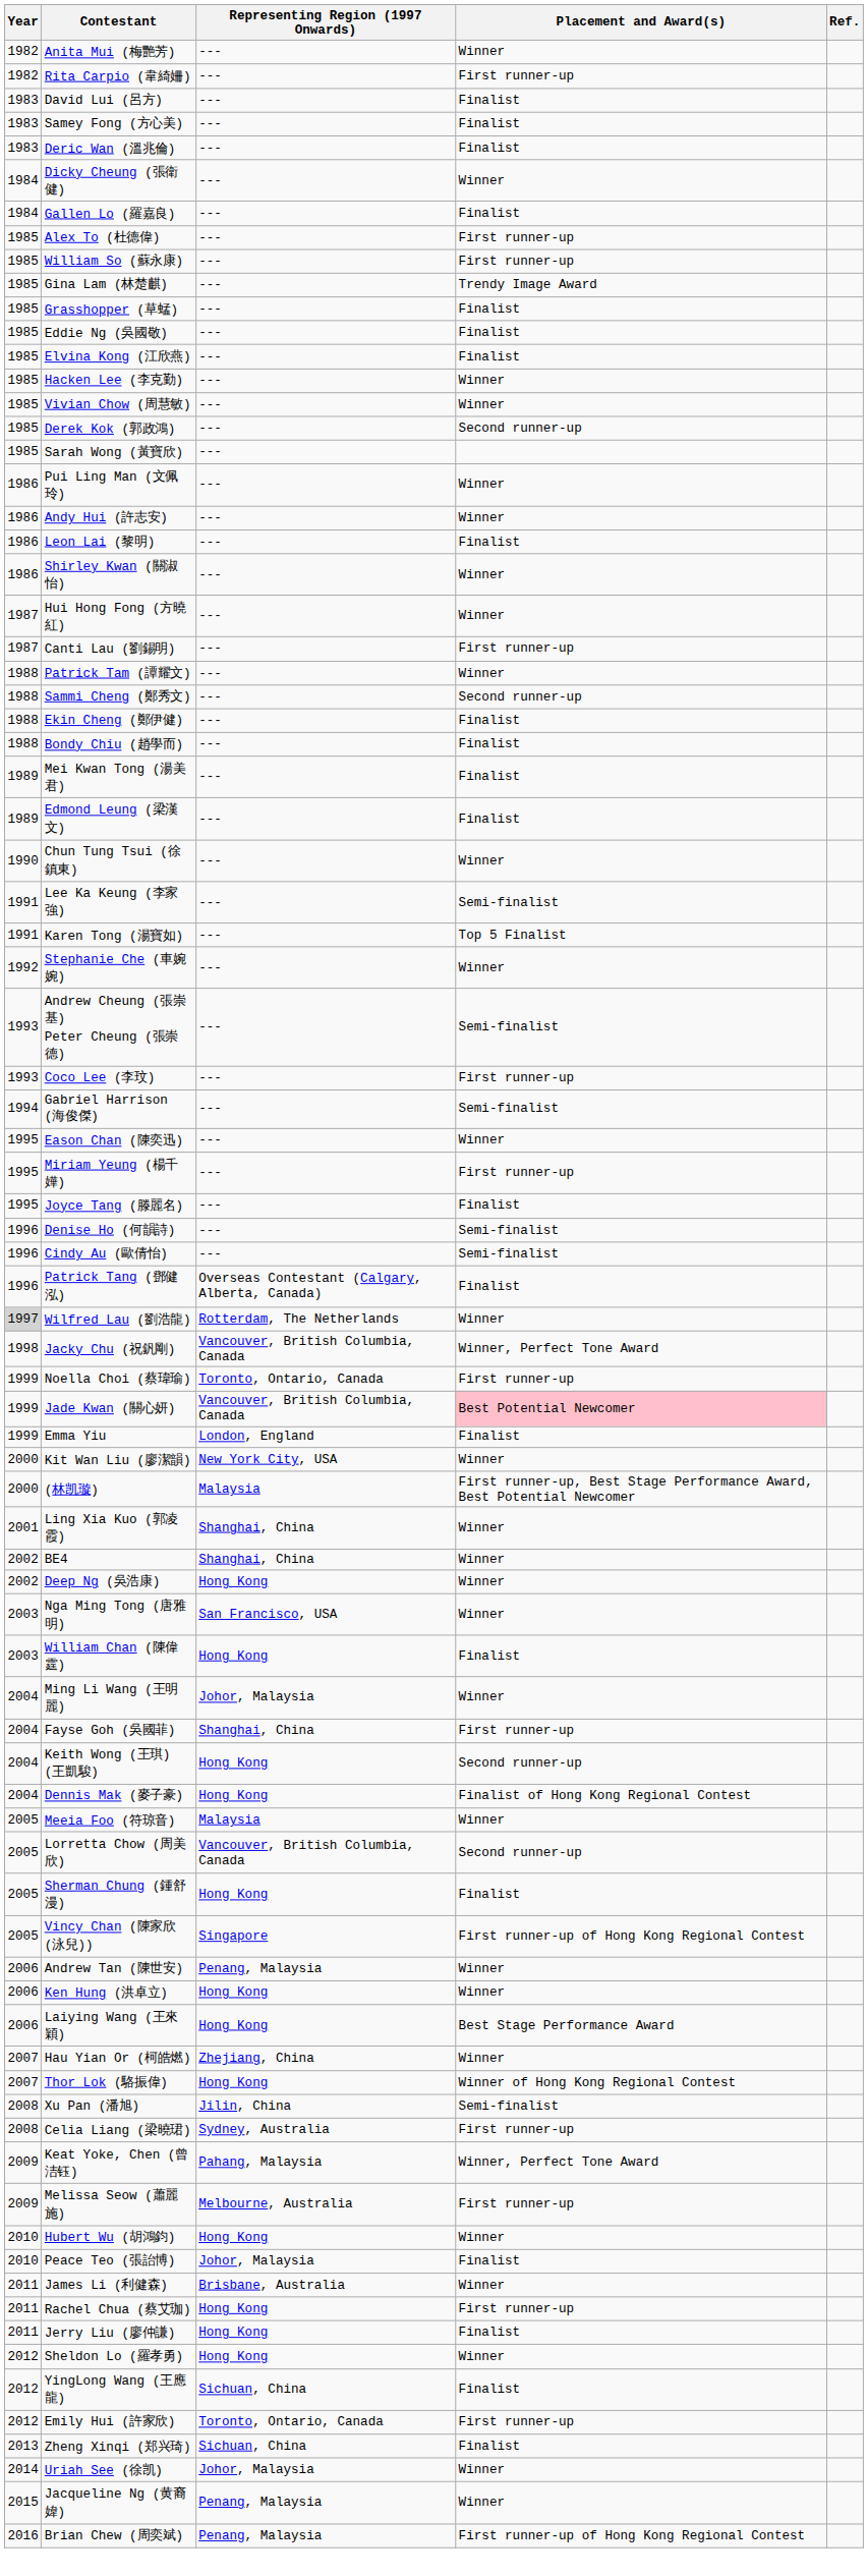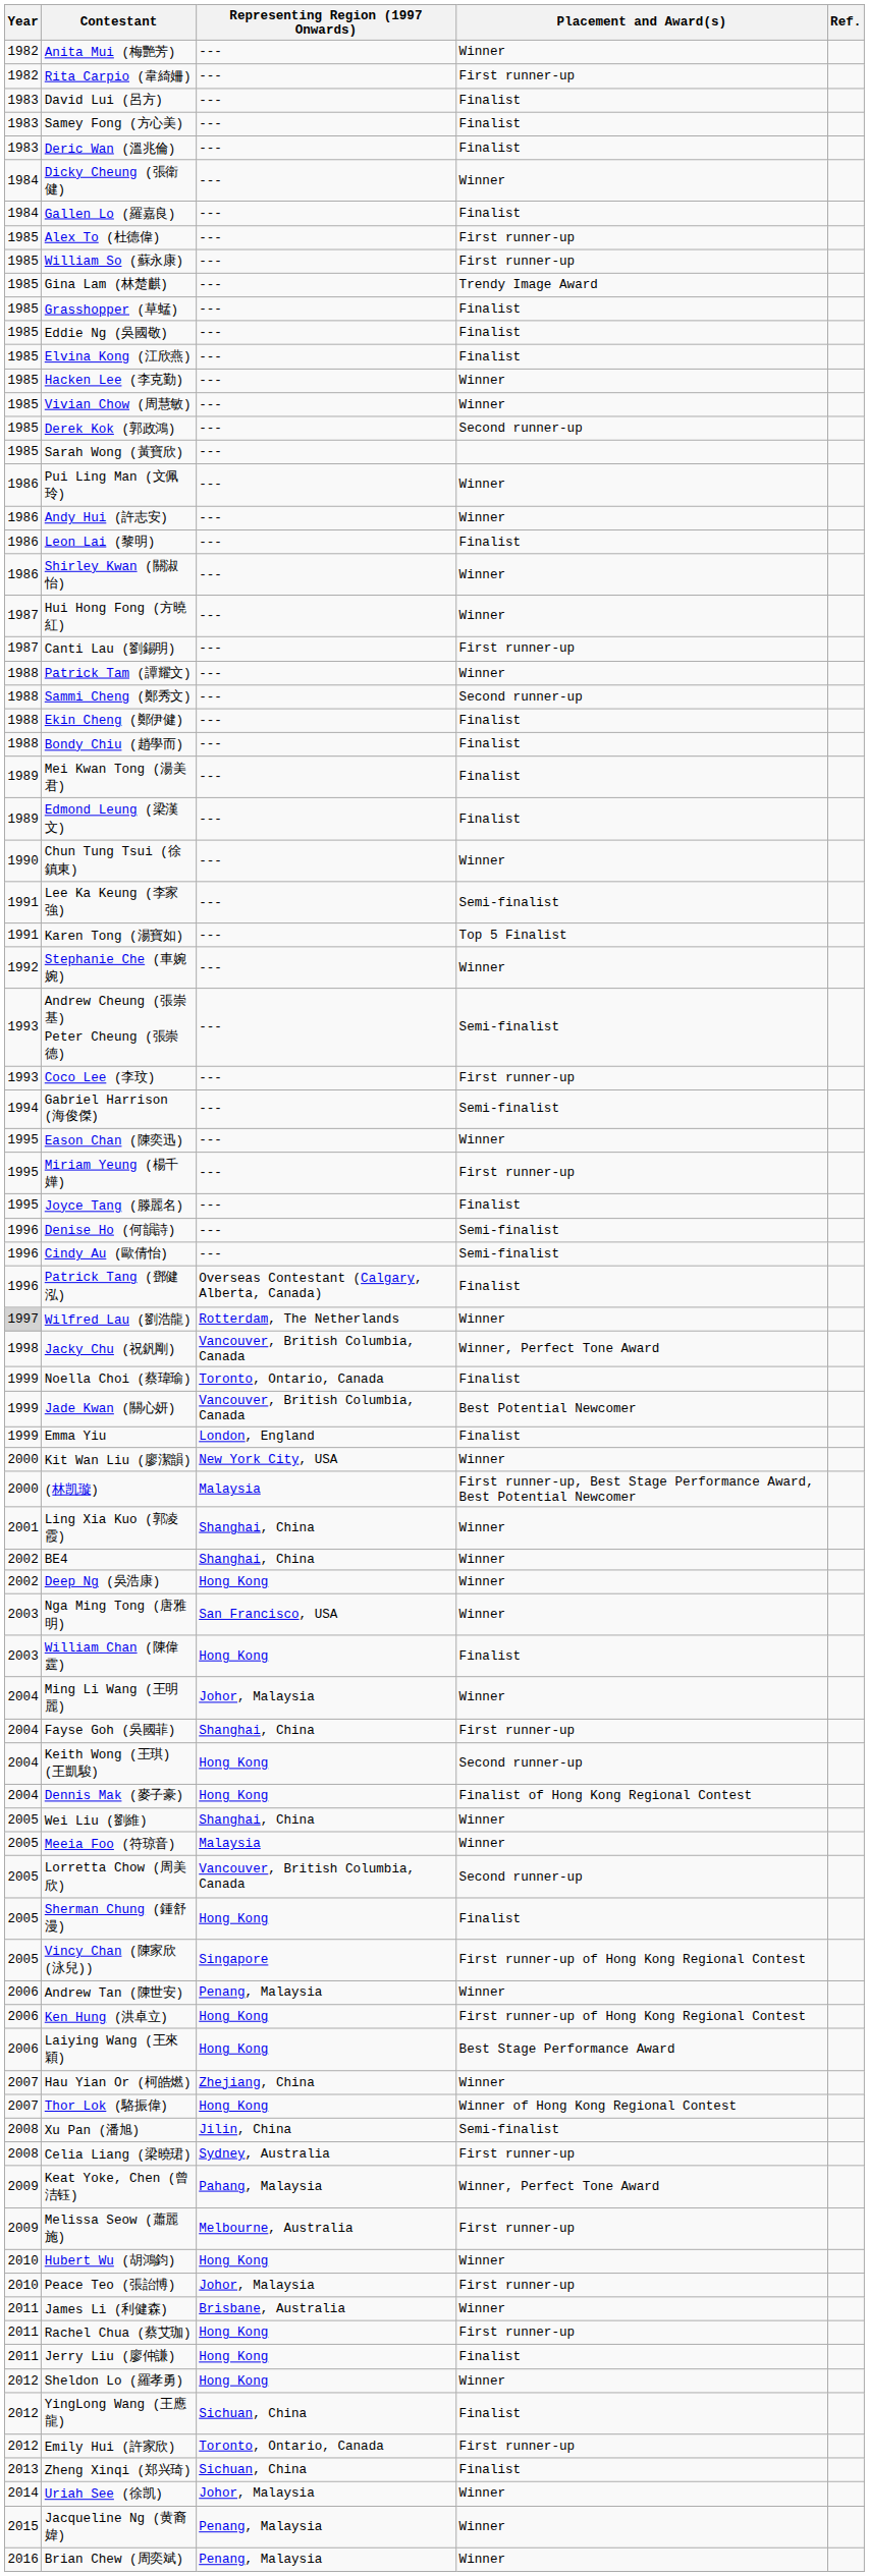 <table class="wikitable">
 <tr>
 <th><strong>Year</strong></th>
 <th><strong>Contestant</strong></th>
 <th><strong>Representing Region (1997 Onwards)</strong></th>
 <th><strong>Placement and Award(s)</strong></th>
 <th>Ref.</th>
 </tr>
 <tr>
 <td>1982</td>
 <td><a href='#'>Anita Mui</a> (梅艷芳)</td>
 <td>---</td>
 <td>Winner</td>
 <td></td>
 </tr>
 <tr>
 <td>1982</td>
 <td><a href='#'>Rita Carpio</a> (韋綺姍)</td>
 <td>---</td>
 <td>First runner-up</td>
 <td></td>
 </tr>
 <tr>
 <td>1983</td>
 <td>David Lui (呂方)</td>
 <td>---</td>
 <td>Finalist</td>
 <td></td>
 </tr>
 <tr>
 <td>1983</td>
 <td>Samey Fong (方心美)</td>
 <td>---</td>
 <td>Finalist</td>
 <td></td>
 </tr>
 <tr>
 <td>1983</td>
 <td><a href='#'>Deric Wan</a> (溫兆倫)</td>
 <td>---</td>
 <td>Finalist</td>
 <td></td>
 </tr>
 <tr>
 <td>1984</td>
 <td><a href='#'>Dicky Cheung</a> (張衛健)</td>
 <td>---</td>
 <td>Winner</td>
 <td></td>
 </tr>
 <tr>
 <td>1984</td>
 <td><a href='#'>Gallen Lo</a> (羅嘉良)</td>
 <td>---</td>
 <td>Finalist</td>
 <td></td>
 </tr>
 <tr>
 <td>1985</td>
 <td><a href='#'>Alex To</a> (杜德偉)</td>
 <td>---</td>
 <td>First runner-up</td>
 <td></td>
 </tr>
 <tr>
 <td>1985</td>
 <td><a href='#'>William So</a> (蘇永康)</td>
 <td>---</td>
 <td>First runner-up</td>
 <td></td>
 </tr>
 <tr>
 <td>1985</td>
 <td>Gina Lam (林楚麒)</td>
 <td>---</td>
 <td>Trendy Image Award</td>
 <td></td>
 </tr>
 <tr>
 <td>1985</td>
 <td><a href='#'>Grasshopper</a> (草蜢)</td>
 <td>---</td>
 <td>Finalist</td>
 <td></td>
 </tr>
 <tr>
 <td>1985</td>
 <td>Eddie Ng (吳國敬)</td>
 <td>---</td>
 <td>Finalist</td>
 <td></td>
 </tr>
 <tr>
 <td>1985</td>
 <td><a href='#'>Elvina Kong</a> (江欣燕)</td>
 <td>---</td>
 <td>Finalist</td>
 <td></td>
 </tr>
 <tr>
 <td>1985</td>
 <td><a href='#'>Hacken Lee</a> (李克勤)</td>
 <td>---</td>
 <td>Winner</td>
 <td></td>
 </tr>
 <tr>
 <td>1985</td>
 <td><a href='#'>Vivian Chow</a> (周慧敏)</td>
 <td>---</td>
 <td>Winner</td>
 <td></td>
 </tr>
 <tr>
 <td>1985</td>
 <td><a href='#'>Derek Kok</a> (郭政鴻)</td>
 <td>---</td>
 <td>Second runner-up</td>
 <td></td>
 </tr>
 <tr>
 <td>1985</td>
 <td>Sarah Wong (黃寶欣)</td>
 <td>---</td>
 <td></td>
 <td></td>
 </tr>
 <tr>
 <td>1986</td>
 <td>Pui Ling Man (文佩玲)</td>
 <td>---</td>
 <td>Winner</td>
 <td></td>
 </tr>
 <tr>
 <td>1986</td>
 <td><a href='#'>Andy Hui</a> (許志安)</td>
 <td>---</td>
 <td>Winner</td>
 <td></td>
 </tr>
 <tr>
 <td>1986</td>
 <td><a href='#'>Leon Lai</a> (黎明)</td>
 <td>---</td>
 <td>Finalist</td>
 <td></td>
 </tr>
 <tr>
 <td>1986</td>
 <td><a href='#'>Shirley Kwan</a> (關淑怡)</td>
 <td>---</td>
 <td>Winner</td>
 <td></td>
 </tr>
 <tr>
 <td>1987</td>
 <td>Hui Hong Fong (方曉紅)</td>
 <td>---</td>
 <td>Winner</td>
 <td></td>
 </tr>
 <tr>
 <td>1987</td>
 <td>Canti Lau (劉錫明)</td>
 <td>---</td>
 <td>First runner-up</td>
 <td></td>
 </tr>
 <tr>
 <td>1988</td>
 <td><a href='#'>Patrick Tam</a> (譚耀文)</td>
 <td>---</td>
 <td>Winner</td>
 <td></td>
 </tr>
 <tr>
 <td>1988</td>
 <td><a href='#'>Sammi Cheng</a> (鄭秀文)</td>
 <td>---</td>
 <td>Second runner-up</td>
 <td></td>
 </tr>
 <tr>
 <td>1988</td>
 <td><a href='#'>Ekin Cheng</a> (鄭伊健)</td>
 <td>---</td>
 <td>Finalist</td>
 <td></td>
 </tr>
 <tr>
 <td>1988</td>
 <td><a href='#'>Bondy Chiu</a> (趙學而)</td>
 <td>---</td>
 <td>Finalist</td>
 <td></td>
 </tr>
 <tr>
 <td>1989</td>
 <td>Mei Kwan Tong (湯美君)</td>
 <td>---</td>
 <td>Finalist</td>
 <td></td>
 </tr>
 <tr>
 <td>1989</td>
 <td><a href='#'>Edmond Leung</a> (梁漢文)</td>
 <td>---</td>
 <td>Finalist</td>
 <td></td>
 </tr>
 <tr>
 <td>1990</td>
 <td>Chun Tung Tsui (徐鎮東)</td>
 <td>---</td>
 <td>Winner</td>
 <td></td>
 </tr>
 <tr>
 <td>1991</td>
 <td>Lee Ka Keung (李家強)</td>
 <td>---</td>
 <td>Semi-finalist</td>
 <td></td>
 </tr>
 <tr>
 <td>1991</td>
 <td>Karen Tong (湯寶如)</td>
 <td>---</td>
 <td>Top 5 Finalist</td>
 <td></td>
 </tr>
 <tr>
 <td>1992</td>
 <td><a href='#'>Stephanie Che</a> (車婉婉)</td>
 <td>---</td>
 <td>Winner</td>
 <td></td>
 </tr>
 <tr>
 <td>1993</td>
 <td>Andrew Cheung (張崇基)<br>Peter Cheung (張崇德)</td>
 <td>---</td>
 <td>Semi-finalist</td>
 <td></td>
 </tr>
 <tr>
 <td>1993</td>
 <td><a href='#'>Coco Lee</a> (李玟)</td>
 <td>---</td>
 <td>First runner-up</td>
 <td></td>
 </tr>
 <tr>
 <td>1994</td>
 <td>Gabriel Harrison (海俊傑)</td>
 <td>---</td>
 <td>Semi-finalist</td>
 <td></td>
 </tr>
 <tr>
 <td>1995</td>
 <td><a href='#'>Eason Chan</a> (陳奕迅)</td>
 <td>---</td>
 <td>Winner</td>
 <td></td>
 </tr>
 <tr>
 <td>1995</td>
 <td><a href='#'>Miriam Yeung</a> (楊千嬅)</td>
 <td>---</td>
 <td>First runner-up</td>
 <td></td>
 </tr>
 <tr>
 <td>1995</td>
 <td><a href='#'>Joyce Tang</a> (滕麗名)</td>
 <td>---</td>
 <td>Finalist</td>
 <td></td>
 </tr>
 <tr>
 <td>1996</td>
 <td><a href='#'>Denise Ho</a> (何韻詩)</td>
 <td>---</td>
 <td>Semi-finalist</td>
 <td></td>
 </tr>
 <tr>
 <td>1996</td>
 <td><a href='#'>Cindy Au</a> (歐倩怡)</td>
 <td>---</td>
 <td>Semi-finalist</td>
 <td></td>
 </tr>
 <tr>
 <td>1996</td>
 <td><a href='#'>Patrick Tang</a> (鄧健泓)</td>
 <td>Overseas Contestant (<a href='#'>Calgary</a>, Alberta, Canada)</td>
 <td>Finalist</td>
 <td></td>
 </tr>
 <tr>
 <td style="background: lightgrey;">1997</td>
 <td><a href='#'>Wilfred Lau</a> (劉浩龍)</td>
 <td><a href='#'>Rotterdam</a>, The Netherlands</td>
 <td>Winner</td>
 <td></td>
 </tr>
 <tr>
 <td>1998</td>
 <td><a href='#'>Jacky Chu</a> (祝釩剛)</td>
 <td><a href='#'>Vancouver</a>, British Columbia, Canada</td>
 <td>Winner, Perfect Tone Award</td>
 <td></td>
 </tr>
 <tr>
 <td>1999</td>
 <td>Noella Choi (蔡瑋瑜)</td>
 <td><a href='#'>Toronto</a>, Ontario, Canada</td>
-<td>First runner-up</td>
+<td>Finalist</td>
 <td></td>
 </tr>
 <tr>
 <td>1999</td>
 <td><a href='#'>Jade Kwan</a> (關心妍)</td>
 <td><a href='#'>Vancouver</a>, British Columbia, Canada</td>
-<td style="background: pink;">Best Potential Newcomer</td>
+<td>Best Potential Newcomer</td>
 <td></td>
 </tr>
 <tr>
 <td>1999</td>
 <td>Emma Yiu</td>
 <td><a href='#'>London</a>, England</td>
 <td>Finalist</td>
 <td></td>
 </tr>
 <tr>
 <td>2000</td>
 <td>Kit Wan Liu (廖潔韻)</td>
 <td><a href='#'>New York City</a>, USA</td>
 <td>Winner</td>
 <td></td>
 </tr>
 <tr>
 <td>2000</td>
 <td>(<a href='#'>林凯璇</a>)</td>
 <td><a href='#'>Malaysia</a></td>
 <td>First runner-up, Best Stage Performance Award, Best Potential Newcomer</td>
 <td></td>
 </tr>
 <tr>
 <td>2001</td>
 <td>Ling Xia Kuo (郭凌霞)</td>
 <td><a href='#'>Shanghai</a>, China</td>
 <td>Winner</td>
 <td></td>
 </tr>
 <tr>
 <td>2002</td>
 <td>BE4</td>
 <td><a href='#'>Shanghai</a>, China</td>
 <td>Winner</td>
 <td></td>
 </tr>
 <tr>
 <td>2002</td>
 <td><a href='#'>Deep Ng</a> (吳浩康)</td>
 <td><a href='#'>Hong Kong</a></td>
 <td>Winner</td>
 <td></td>
 </tr>
 <tr>
 <td>2003</td>
 <td>Nga Ming Tong (唐雅明)</td>
 <td><a href='#'>San Francisco</a>, USA</td>
 <td>Winner</td>
 <td></td>
 </tr>
 <tr>
 <td>2003</td>
 <td><a href='#'>William Chan</a> (陳偉霆)</td>
 <td><a href='#'>Hong Kong</a></td>
 <td>Finalist</td>
 <td></td>
 </tr>
 <tr>
 <td>2004</td>
 <td>Ming Li Wang (王明麗)</td>
 <td><a href='#'>Johor</a>, Malaysia</td>
 <td>Winner</td>
 <td></td>
 </tr>
 <tr>
 <td>2004</td>
 <td>Fayse Goh (吳國菲)</td>
 <td><a href='#'>Shanghai</a>, China</td>
 <td>First runner-up</td>
 <td></td>
 </tr>
 <tr>
 <td>2004</td>
 <td>Keith Wong (王琪) (王凱駿)</td>
 <td><a href='#'>Hong Kong</a></td>
 <td>Second runner-up</td>
 <td></td>
 </tr>
 <tr>
 <td>2004</td>
 <td><a href='#'>Dennis Mak</a> (麥子豪)</td>
 <td><a href='#'>Hong Kong</a></td>
 <td>Finalist of Hong Kong Regional Contest</td>
 <td></td>
 </tr>
 <tr>
 <td>2005</td>
+<td>Wei Liu (劉維)</td>
+<td><a href='#'>Shanghai</a>, China</td>
+<td>Winner</td>
+<td></td>
+</tr>
+<tr>
+<td>2005</td>
 <td><a href='#'>Meeia Foo</a> (符琼音)</td>
 <td><a href='#'>Malaysia</a></td>
 <td>Winner</td>
 <td></td>
 </tr>
 <tr>
 <td>2005</td>
 <td>Lorretta Chow (周美欣)</td>
 <td><a href='#'>Vancouver</a>, British Columbia, Canada</td>
 <td>Second runner-up</td>
 <td></td>
 </tr>
 <tr>
 <td>2005</td>
 <td><a href='#'>Sherman Chung</a> (鍾舒漫)</td>
 <td><a href='#'>Hong Kong</a></td>
 <td>Finalist</td>
 <td></td>
 </tr>
 <tr>
 <td>2005</td>
 <td><a href='#'>Vincy Chan</a> (陳家欣 (泳兒))</td>
 <td><a href='#'>Singapore</a></td>
 <td>First runner-up of Hong Kong Regional Contest</td>
 <td></td>
 </tr>
 <tr>
 <td>2006</td>
 <td>Andrew Tan (陳世安)</td>
 <td><a href='#'>Penang</a>, Malaysia</td>
 <td>Winner</td>
 <td></td>
 </tr>
 <tr>
 <td>2006</td>
 <td><a href='#'>Ken Hung</a> (洪卓立)</td>
 <td><a href='#'>Hong Kong</a></td>
-<td>Winner</td>
+<td>First runner-up of Hong Kong Regional Contest</td>
 <td></td>
 </tr>
 <tr>
 <td>2006</td>
 <td>Laiying Wang (王來穎)</td>
 <td><a href='#'>Hong Kong</a></td>
 <td>Best Stage Performance Award</td>
 <td></td>
 </tr>
 <tr>
 <td>2007</td>
 <td>Hau Yian Or (柯皓燃)</td>
 <td><a href='#'>Zhejiang</a>, China</td>
 <td>Winner</td>
 </tr>
 <tr>
 <td>2007</td>
 <td><a href='#'>Thor Lok</a> (駱振偉)</td>
 <td><a href='#'>Hong Kong</a></td>
 <td>Winner of Hong Kong Regional Contest</td>
 <td></td>
 </tr>
 <tr>
 <td>2008</td>
 <td>Xu Pan (潘旭)</td>
 <td><a href='#'>Jilin</a>, China</td>
 <td>Semi-finalist</td>
 <td></td>
 </tr>
 <tr>
 <td>2008</td>
 <td>Celia Liang (梁曉珺)</td>
 <td><a href='#'>Sydney</a>, Australia</td>
 <td>First runner-up</td>
 <td></td>
 </tr>
 <tr>
 <td>2009</td>
 <td>Keat Yoke, Chen (曾洁钰)</td>
 <td><a href='#'>Pahang</a>, Malaysia</td>
 <td>Winner, Perfect Tone Award</td>
 <td></td>
 </tr>
 <tr>
 <td>2009</td>
 <td>Melissa Seow (蕭麗施)</td>
 <td><a href='#'>Melbourne</a>, Australia</td>
 <td>First runner-up</td>
 <td></td>
 </tr>
 <tr>
 <td>2010</td>
 <td><a href='#'>Hubert Wu</a> (胡鴻鈞)</td>
 <td><a href='#'>Hong Kong</a></td>
 <td>Winner</td>
 <td></td>
 </tr>
 <tr>
 <td>2010</td>
 <td>Peace Teo (張詒博)</td>
 <td><a href='#'>Johor</a>, Malaysia</td>
-<td>Finalist</td>
+<td>First runner-up</td>
 <td></td>
 </tr>
 <tr>
 <td>2011</td>
 <td>James Li (利健森)</td>
 <td><a href='#'>Brisbane</a>, Australia</td>
 <td>Winner</td>
 <td></td>
 </tr>
 <tr>
 <td>2011</td>
 <td>Rachel Chua (蔡艾珈)</td>
 <td><a href='#'>Hong Kong</a></td>
 <td>First runner-up</td>
 <td></td>
 </tr>
 <tr>
 <td>2011</td>
 <td>Jerry Liu (廖仲謙)</td>
 <td><a href='#'>Hong Kong</a></td>
 <td>Finalist</td>
 <td></td>
 </tr>
 <tr>
 <td>2012</td>
 <td>Sheldon Lo (羅孝勇)</td>
 <td><a href='#'>Hong Kong</a></td>
 <td>Winner</td>
 <td></td>
 </tr>
 <tr>
 <td>2012</td>
 <td>YingLong Wang (王應龍)</td>
 <td><a href='#'>Sichuan</a>, China</td>
 <td>Finalist</td>
 <td></td>
 </tr>
 <tr>
 <td>2012</td>
 <td>Emily Hui (許家欣)</td>
 <td><a href='#'>Toronto</a>, Ontario, Canada</td>
 <td>First runner-up</td>
 <td></td>
 </tr>
 <tr>
 <td>2013</td>
 <td>Zheng Xinqi (郑兴琦)</td>
 <td><a href='#'>Sichuan</a>, China</td>
 <td>Finalist</td>
 <td></td>
 </tr>
 <tr>
 <td>2014</td>
 <td><a href='#'>Uriah See</a> (徐凯)</td>
 <td><a href='#'>Johor</a>, Malaysia</td>
 <td>Winner</td>
 <td></td>
 </tr>
 <tr>
 <td>2015</td>
 <td>Jacqueline Ng (黄裔媁)</td>
 <td><a href='#'>Penang</a>, Malaysia</td>
 <td>Winner</td>
 <td></td>
 </tr>
 <tr>
 <td>2016</td>
 <td>Brian Chew (周奕斌)</td>
 <td><a href='#'>Penang</a>, Malaysia</td>
-<td>First runner-up of Hong Kong Regional Contest</td>
+<td>Winner</td>
 <td></td>
 </tr>
 </table>
